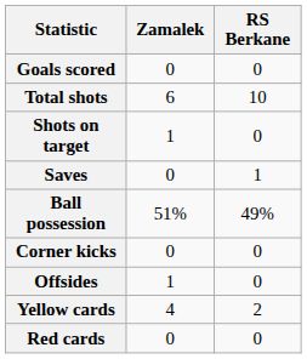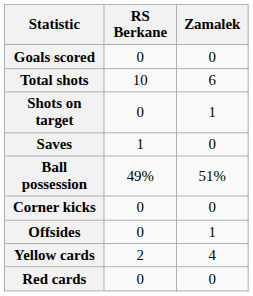 <table class="wikitable plainrowheaders" style="text-align:center">
 <tr>
 <th scope="col" style="width:100px">Statistic</th>
+<th scope="col" style="width:70px">RS Berkane</th>
 <th scope="col" style="width:70px">Zamalek</th>
-<th scope="col" style="width:70px">RS Berkane</th>
 </tr>
 <tr>
 <th scope=row>Goals scored</th>
 <td>0</td>
 <td>0</td>
 </tr>
 <tr>
 <th scope=row>Total shots</th>
+<td>10</td>
 <td>6</td>
-<td>10</td>
 </tr>
 <tr>
 <th scope=row>Shots on target</th>
+<td>0</td>
+<td>1</td>
+</tr>
+<tr>
+<th scope=row>Saves</th>
 <td>1</td>
 <td>0</td>
 </tr>
 <tr>
-<th scope=row>Saves</th>
-<td>0</td>
-<td>1</td>
-</tr>
-<tr>
 <th scope=row>Ball possession</th>
+<td>49%</td>
 <td>51%</td>
-<td>49%</td>
 </tr>
 <tr>
 <th scope=row>Corner kicks</th>
 <td>0</td>
 <td>0</td>
 </tr>
 <tr>
 <th scope=row>Offsides</th>
+<td>0</td>
 <td>1</td>
-<td>0</td>
 </tr>
 <tr>
 <th scope=row>Yellow cards</th>
+<td>2</td>
 <td>4</td>
-<td>2</td>
 </tr>
 <tr>
 <th scope=row>Red cards</th>
 <td>0</td>
 <td>0</td>
 </tr>
 </table>
